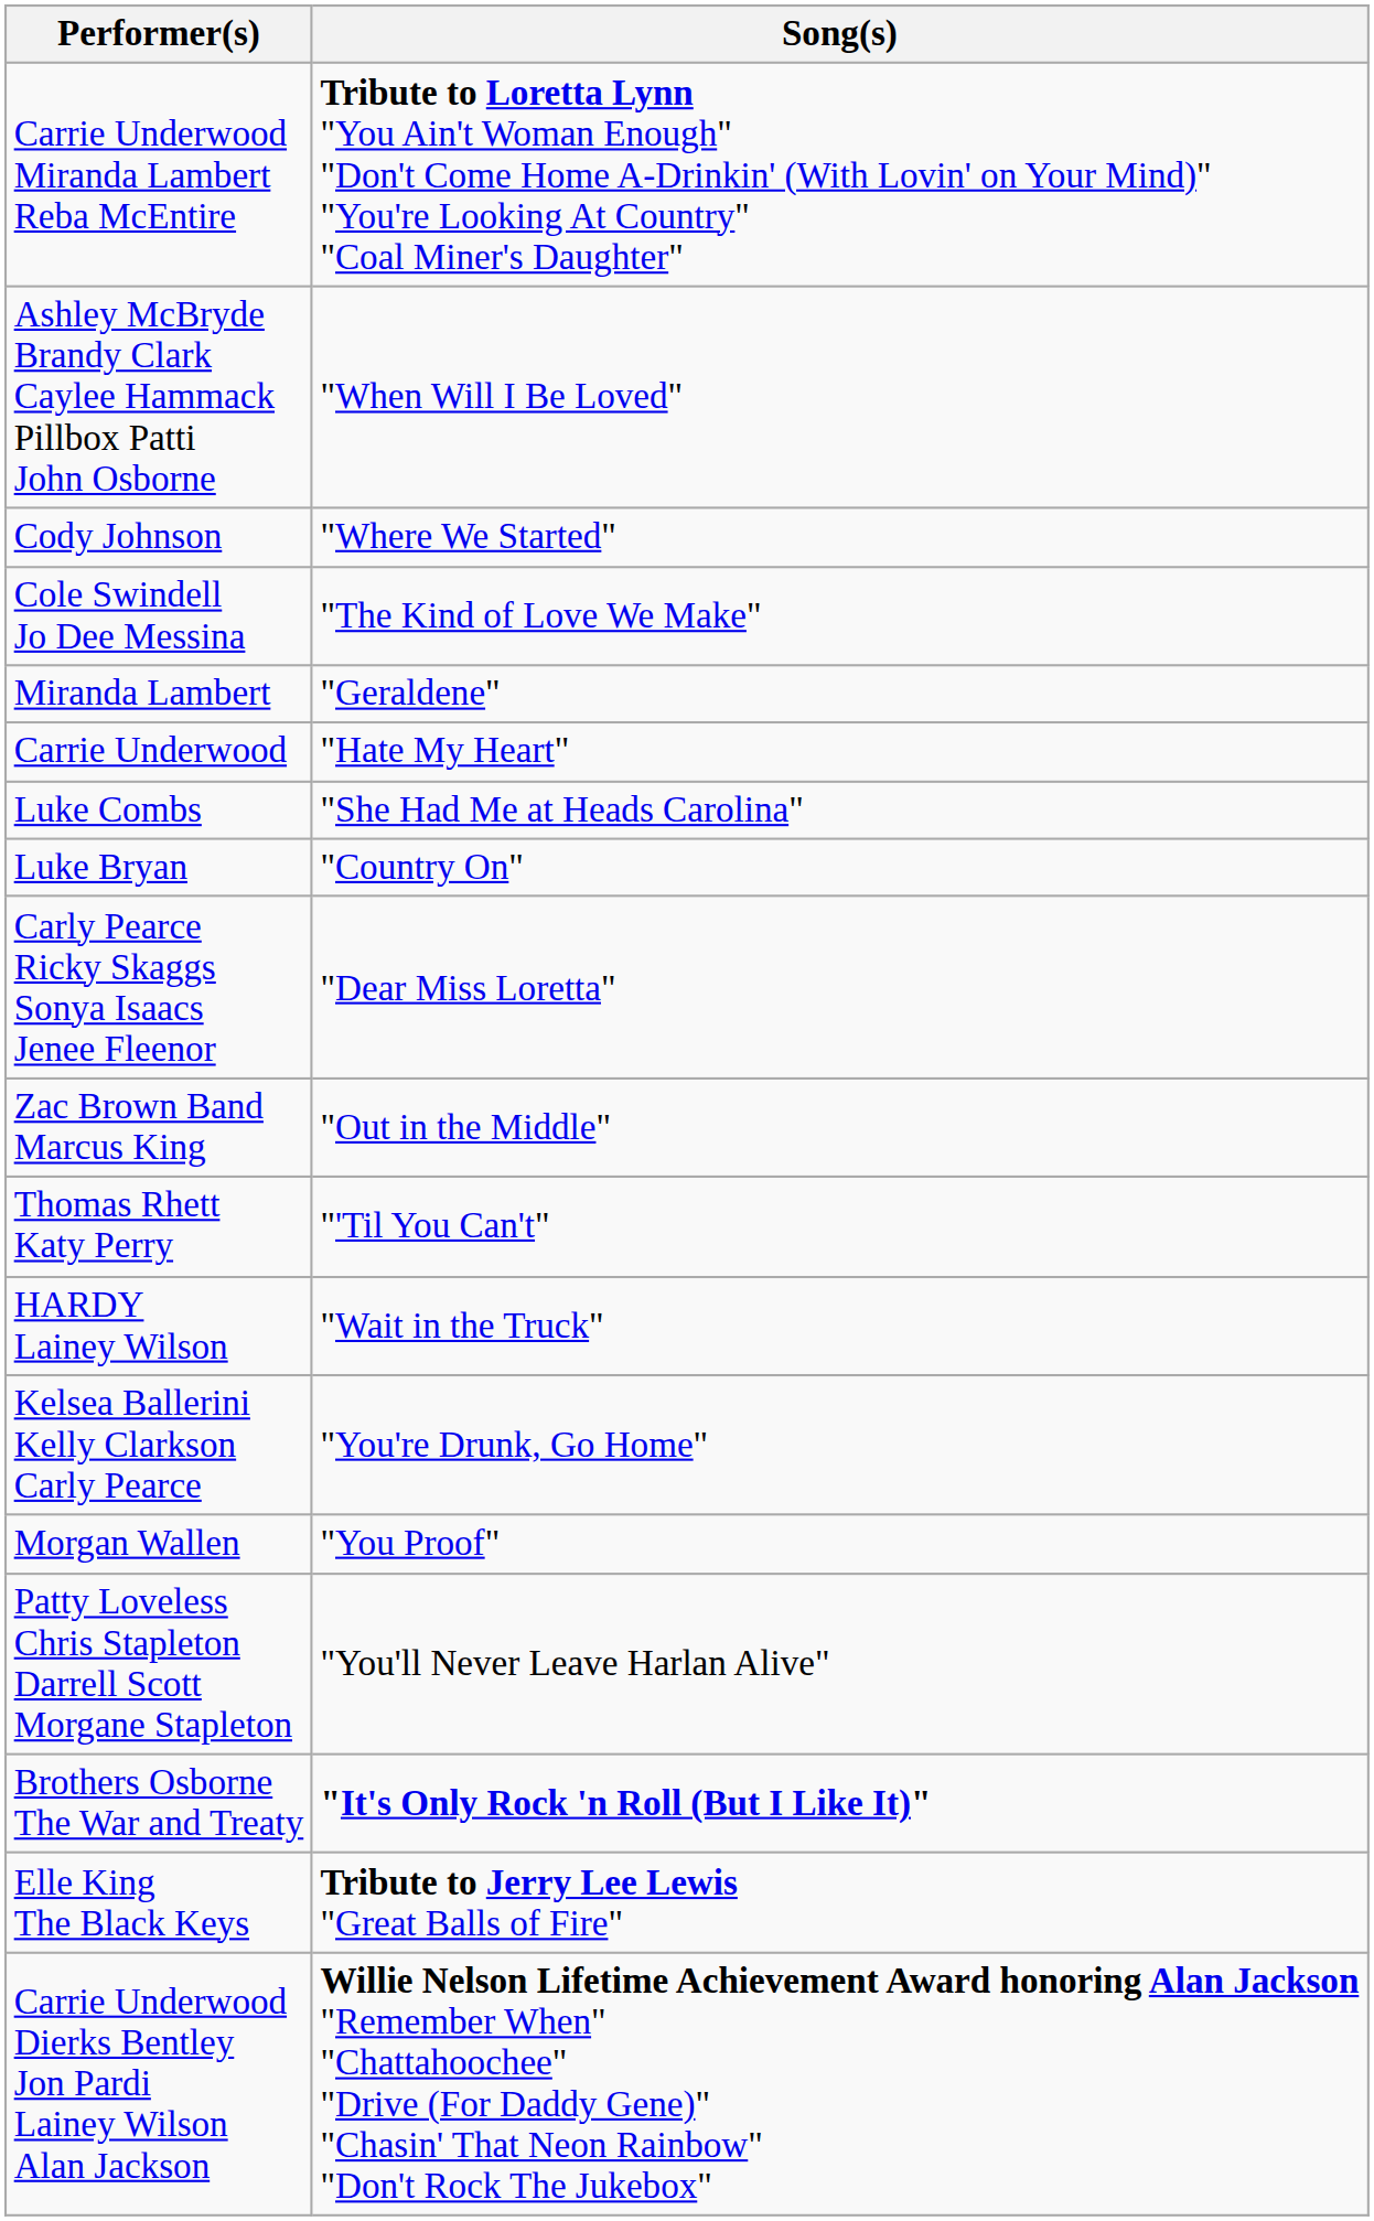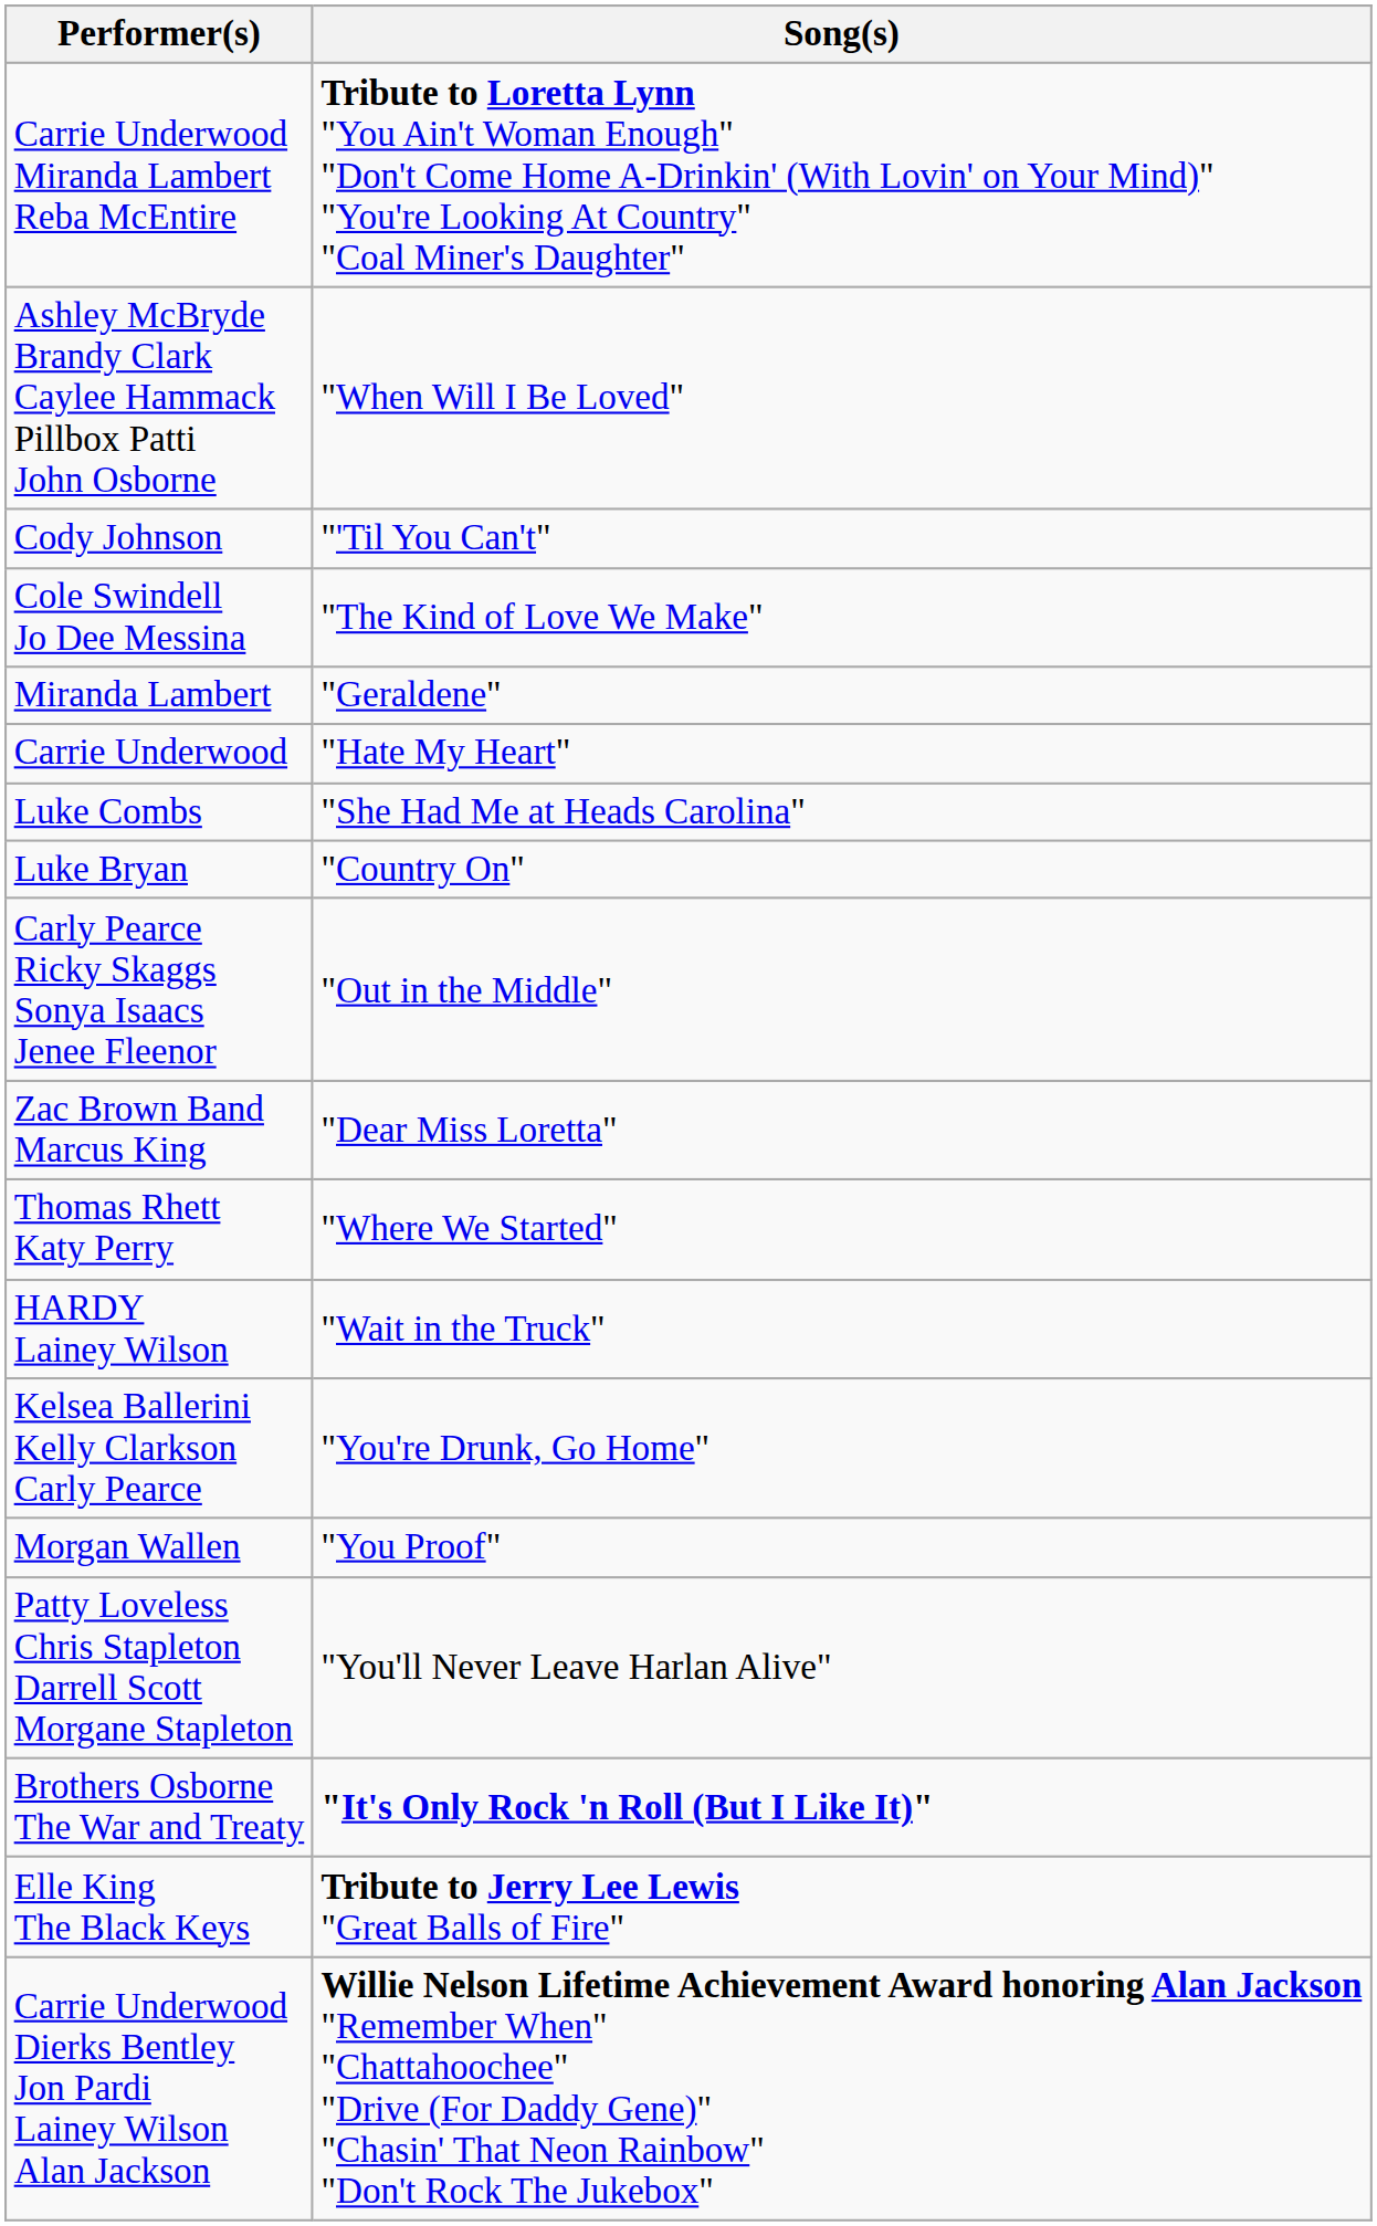 <table class="wikitable">
 <tr>
 <th>Performer(s)</th>
 <th>Song(s)</th>
 </tr>
 <tr>
 <td><a href='#'>Carrie Underwood</a> <br> <a href='#'>Miranda Lambert</a> <br> <a href='#'>Reba McEntire</a></td>
 <td><strong>Tribute to <a href='#'>Loretta Lynn</a></strong><br>"<a href='#'>You Ain't Woman Enough</a>"<br>"<a href='#'>Don't Come Home A-Drinkin' (With Lovin' on Your Mind)</a>"<br>"<a href='#'>You're Looking At Country</a>"<br>"<a href='#'>Coal Miner's Daughter</a>"</td>
 </tr>
 <tr>
 <td><a href='#'>Ashley McBryde</a> <br> <a href='#'>Brandy Clark</a> <br> <a href='#'>Caylee Hammack</a> <br> Pillbox Patti <br> <a href='#'>John Osborne</a></td>
 <td>"<a href='#'>When Will I Be Loved</a>"</td>
 </tr>
 <tr>
 <td><a href='#'>Cody Johnson</a></td>
-<td>"<a href='#'>Where We Started</a>"</td>
+<td>"<a href='#'>'Til You Can't</a>"</td>
 </tr>
 <tr>
 <td><a href='#'>Cole Swindell</a><br><a href='#'>Jo Dee Messina</a></td>
 <td>"<a href='#'>The Kind of Love We Make</a>"</td>
 </tr>
 <tr>
 <td><a href='#'>Miranda Lambert</a></td>
 <td>"<a href='#'>Geraldene</a>"</td>
 </tr>
 <tr>
 <td><a href='#'>Carrie Underwood</a></td>
 <td>"<a href='#'>Hate My Heart</a>"</td>
 </tr>
 <tr>
 <td><a href='#'>Luke Combs</a></td>
 <td>"<a href='#'>She Had Me at Heads Carolina</a>"</td>
 </tr>
 <tr>
 <td><a href='#'>Luke Bryan</a></td>
 <td>"<a href='#'>Country On</a>"</td>
 </tr>
 <tr>
 <td><a href='#'>Carly Pearce</a> <br> <a href='#'>Ricky Skaggs</a> <br> <a href='#'>Sonya Isaacs</a> <br> <a href='#'>Jenee Fleenor</a></td>
+<td>"<a href='#'>Out in the Middle</a>"</td>
+</tr>
+<tr>
+<td><a href='#'>Zac Brown Band</a><br><a href='#'>Marcus King</a></td>
 <td>"<a href='#'>Dear Miss Loretta</a>"</td>
 </tr>
 <tr>
-<td><a href='#'>Zac Brown Band</a><br><a href='#'>Marcus King</a></td>
-<td>"<a href='#'>Out in the Middle</a>"</td>
-</tr>
-<tr>
 <td><a href='#'>Thomas Rhett</a> <br> <a href='#'>Katy Perry</a></td>
-<td>"<a href='#'>'Til You Can't</a>"</td>
+<td>"<a href='#'>Where We Started</a>"</td>
 </tr>
 <tr>
 <td><a href='#'>HARDY</a><br><a href='#'>Lainey Wilson</a></td>
 <td>"<a href='#'>Wait in the Truck</a>"</td>
 </tr>
 <tr>
 <td><a href='#'>Kelsea Ballerini</a><br><a href='#'>Kelly Clarkson</a><br><a href='#'>Carly Pearce</a></td>
 <td>"<a href='#'>You're Drunk, Go Home</a>"</td>
 </tr>
 <tr>
 <td><a href='#'>Morgan Wallen</a></td>
 <td>"<a href='#'>You Proof</a>"</td>
 </tr>
 <tr>
 <td><a href='#'>Patty Loveless</a> <br> <a href='#'>Chris Stapleton</a> <br> <a href='#'>Darrell Scott</a> <br> <a href='#'>Morgane Stapleton</a></td>
 <td>"You'll Never Leave Harlan Alive"</td>
 </tr>
 <tr>
 <td><a href='#'>Brothers Osborne</a> <br> <a href='#'>The War and Treaty</a></td>
 <td><strong>"<a href='#'>It's Only Rock 'n Roll (But I Like It)</a>"</strong></td>
 </tr>
 <tr>
 <td><a href='#'>Elle King</a> <br> <a href='#'>The Black Keys</a></td>
 <td><strong>Tribute to <a href='#'>Jerry Lee Lewis</a></strong> <br> "<a href='#'>Great Balls of Fire</a>"</td>
 </tr>
 <tr>
 <td><a href='#'>Carrie Underwood</a> <br> <a href='#'>Dierks Bentley</a> <br> <a href='#'>Jon Pardi</a> <br> <a href='#'>Lainey Wilson</a><br><a href='#'>Alan Jackson</a></td>
 <td><strong>Willie Nelson Lifetime Achievement Award honoring <a href='#'>Alan Jackson</a></strong> <br> "<a href='#'>Remember When</a>" <br> "<a href='#'>Chattahoochee</a>" <br> "<a href='#'>Drive (For Daddy Gene)</a>"<br>"<a href='#'>Chasin' That Neon Rainbow</a>"<br>"<a href='#'>Don't Rock The Jukebox</a>"</td>
 </tr>
 </table>
